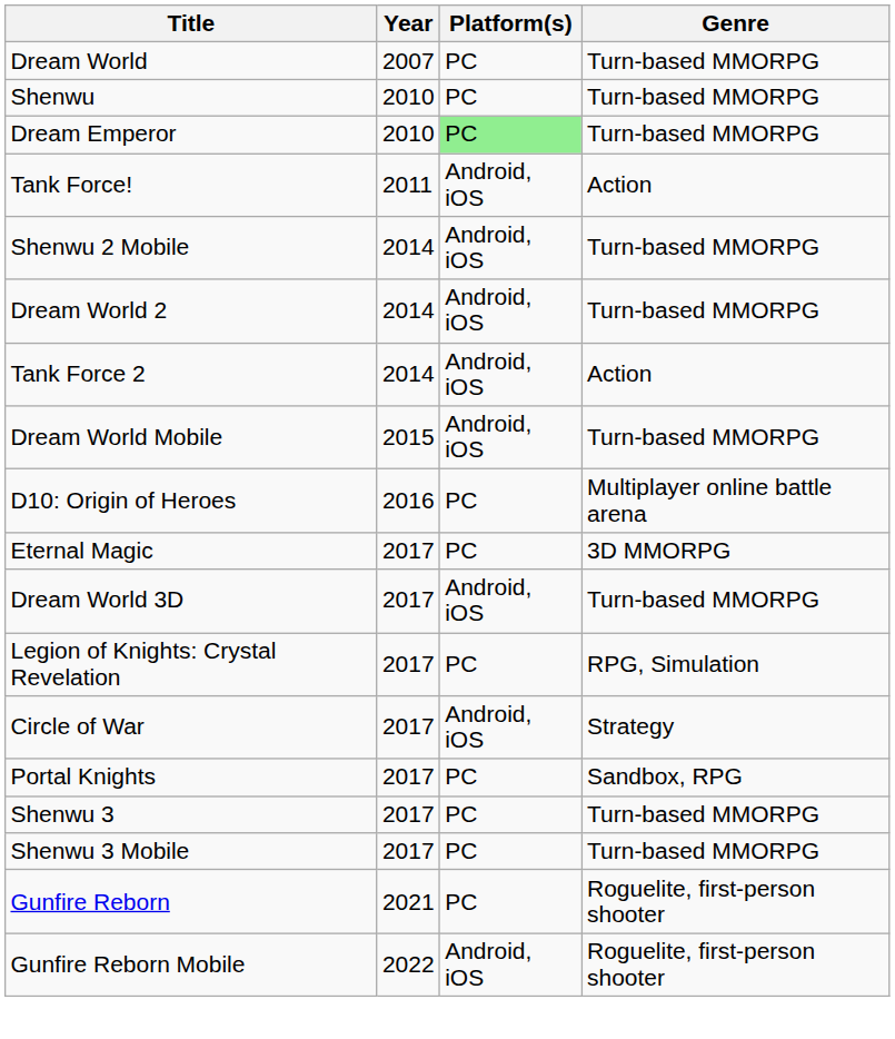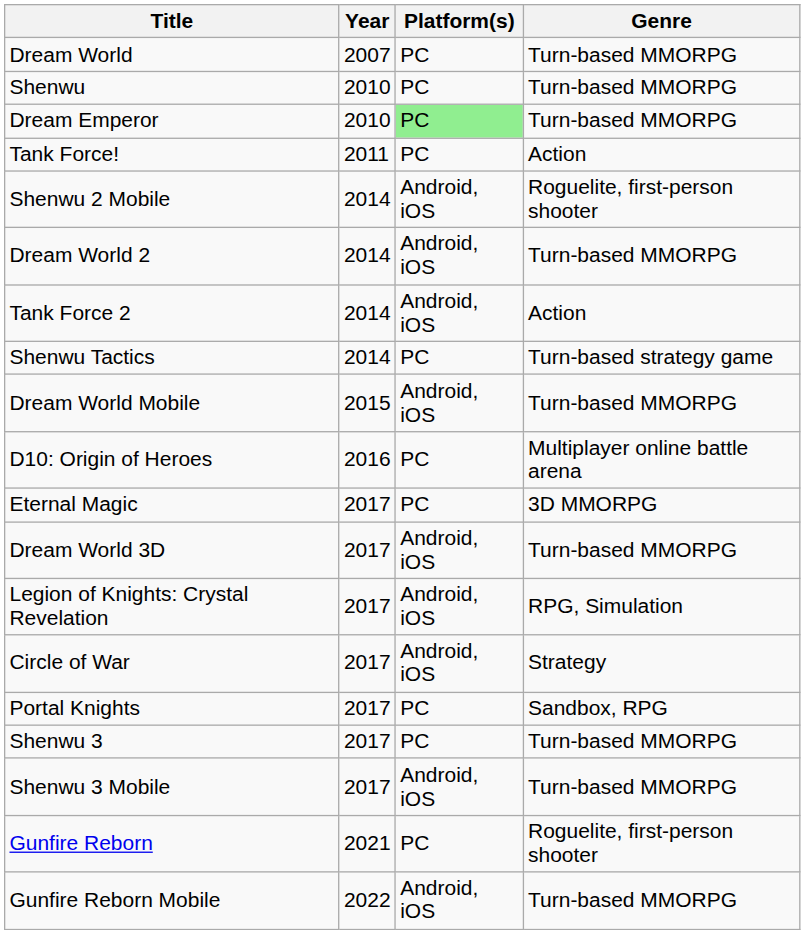 <table class="wikitable">
 <tr>
 <th>Title</th>
 <th>Year</th>
 <th>Platform(s)</th>
 <th>Genre</th>
 </tr>
 <tr>
 <td>Dream World</td>
 <td>2007</td>
 <td>PC</td>
 <td>Turn-based MMORPG</td>
 </tr>
 <tr>
 <td>Shenwu</td>
 <td>2010</td>
 <td>PC</td>
 <td>Turn-based MMORPG</td>
 </tr>
 <tr>
 <td>Dream Emperor</td>
 <td>2010</td>
 <td style="background: lightgreen;">PC</td>
 <td>Turn-based MMORPG</td>
 </tr>
 <tr>
 <td>Tank Force!</td>
 <td>2011</td>
-<td>Android, iOS</td>
+<td>PC</td>
 <td>Action</td>
 </tr>
 <tr>
 <td>Shenwu 2 Mobile</td>
 <td>2014</td>
 <td>Android, iOS</td>
-<td>Turn-based MMORPG</td>
+<td>Roguelite, first-person shooter</td>
 </tr>
 <tr>
 <td>Dream World 2</td>
 <td>2014</td>
 <td>Android, iOS</td>
 <td>Turn-based MMORPG</td>
 </tr>
 <tr>
 <td>Tank Force 2</td>
 <td>2014</td>
 <td>Android, iOS</td>
 <td>Action</td>
+</tr>
+<tr>
+<td>Shenwu Tactics</td>
+<td>2014</td>
+<td>PC</td>
+<td>Turn-based strategy game</td>
 </tr>
 <tr>
 <td>Dream World Mobile</td>
 <td>2015</td>
 <td>Android, iOS</td>
 <td>Turn-based MMORPG</td>
 </tr>
 <tr>
 <td>D10: Origin of Heroes</td>
 <td>2016</td>
 <td>PC</td>
 <td>Multiplayer online battle arena</td>
 </tr>
 <tr>
 <td>Eternal Magic</td>
 <td>2017</td>
 <td>PC</td>
 <td>3D MMORPG</td>
 </tr>
 <tr>
 <td>Dream World 3D</td>
 <td>2017</td>
 <td>Android, iOS</td>
 <td>Turn-based MMORPG</td>
 </tr>
 <tr>
 <td>Legion of Knights: Crystal Revelation</td>
 <td>2017</td>
-<td>PC</td>
+<td>Android, iOS</td>
 <td>RPG, Simulation</td>
 </tr>
 <tr>
 <td>Circle of War</td>
 <td>2017</td>
 <td>Android, iOS</td>
 <td>Strategy</td>
 </tr>
 <tr>
 <td>Portal Knights</td>
 <td>2017</td>
 <td>PC</td>
 <td>Sandbox, RPG</td>
 </tr>
 <tr>
 <td>Shenwu 3</td>
 <td>2017</td>
 <td>PC</td>
 <td>Turn-based MMORPG</td>
 </tr>
 <tr>
 <td>Shenwu 3 Mobile</td>
 <td>2017</td>
-<td>PC</td>
+<td>Android, iOS</td>
 <td>Turn-based MMORPG</td>
 </tr>
 <tr>
 <td><a href='#'>Gunfire Reborn</a></td>
 <td>2021</td>
 <td>PC</td>
 <td>Roguelite, first-person shooter</td>
 </tr>
 <tr>
 <td>Gunfire Reborn Mobile</td>
 <td>2022</td>
 <td>Android, iOS</td>
-<td>Roguelite, first-person shooter</td>
+<td>Turn-based MMORPG</td>
 </tr>
 </table>
